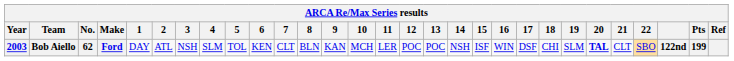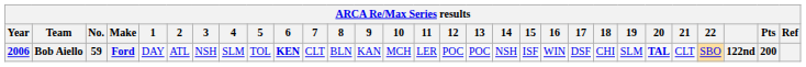 <table class="wikitable" style="text-align:center; font-size:75%">
 <tr>
 <th colspan=29><a href='#'>ARCA Re/Max Series</a> results</th>
 </tr>
 <tr>
 <th>Year</th>
 <th>Team</th>
 <th>No.</th>
 <th>Make</th>
 <th>1</th>
 <th>2</th>
 <th>3</th>
 <th>4</th>
 <th>5</th>
 <th>6</th>
 <th>7</th>
 <th>8</th>
 <th>9</th>
 <th>10</th>
 <th>11</th>
 <th>12</th>
 <th>13</th>
 <th>14</th>
 <th>15</th>
 <th>16</th>
 <th>17</th>
 <th>18</th>
 <th>19</th>
 <th>20</th>
 <th>21</th>
 <th>22</th>
 <th></th>
 <th>Pts</th>
 <th>Ref</th>
 </tr>
 <tr>
-<th><a href='#'>2003</a></th>
+<th><a href='#'>2006</a></th>
 <th>Bob Aiello</th>
-<th>62</th>
+<th>59</th>
 <th><a href='#'>Ford</a></th>
 <td><a href='#'>DAY</a></td>
 <td><a href='#'>ATL</a></td>
 <td><a href='#'>NSH</a></td>
 <td><a href='#'>SLM</a></td>
 <td><a href='#'>TOL</a></td>
-<td><a href='#'>KEN</a></td>
+<td><strong><a href='#'>KEN</a></strong></td>
 <td><a href='#'>CLT</a></td>
 <td><a href='#'>BLN</a></td>
 <td><a href='#'>KAN</a></td>
 <td><a href='#'>MCH</a></td>
 <td><a href='#'>LER</a></td>
 <td><a href='#'>POC</a></td>
 <td><a href='#'>POC</a></td>
 <td><a href='#'>NSH</a></td>
 <td><a href='#'>ISF</a></td>
 <td><a href='#'>WIN</a></td>
 <td><a href='#'>DSF</a></td>
 <td><a href='#'>CHI</a></td>
 <td><a href='#'>SLM</a></td>
 <td><strong><a href='#'>TAL</a></strong></td>
 <td><a href='#'>CLT</a></td>
 <td style="background:#FFDF9F;"><a href='#'>SBO</a><br></td>
 <th>122nd</th>
-<th>199</th>
+<th>200</th>
 <th></th>
 </tr>
 </table>
